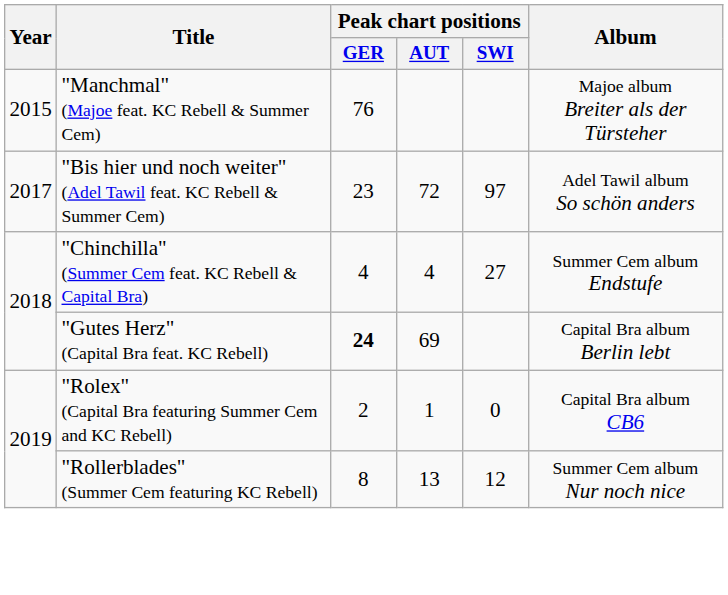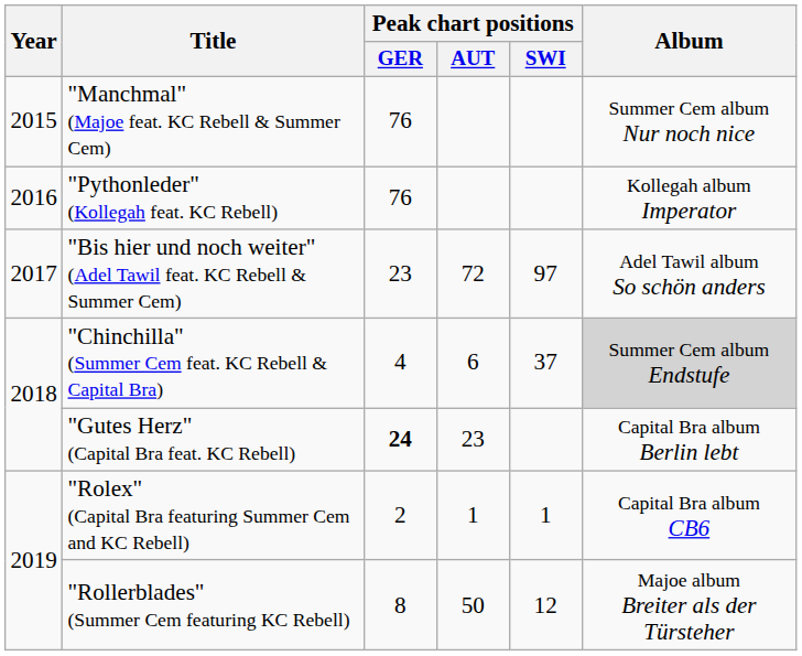 <table class="wikitable">
 <tr style="background: #eeeeee;">
 <th style="width: 20px;" rowspan="2">Year</th>
 <th style="width: 200px;" rowspan="2">Title</th>
 <th colspan="3">Peak chart positions</th>
 <th style="width: 140px;" rowspan="2">Album</th>
 </tr>
 <tr style="background: #eeeeee;">
 <th scope="col" style="width:3em;font-size:90%;"><a href='#'>GER</a><br></th>
 <th scope="col" style="width:3em;font-size:90%;"><a href='#'>AUT</a><br></th>
 <th scope="col" style="width:3em;font-size:90%;"><a href='#'>SWI</a><br></th>
 </tr>
 <tr>
 <td>2015</td>
 <td>"Manchmal" <br><small>(<a href='#'>Majoe</a> feat. KC Rebell & Summer Cem)</small></td>
 <td align="center">76</td>
 <td align="center"></td>
 <td align="center"></td>
-<td align="center"><small>Majoe album</small><br><em>Breiter als der Türsteher</em></td>
+<td align="center"><small>Summer Cem album</small><br><em>Nur noch nice</em></td>
+</tr>
+<tr>
+<td>2016</td>
+<td>"Pythonleder" <br><small>(<a href='#'>Kollegah</a> feat. KC Rebell)</small></td>
+<td align="center">76</td>
+<td align="center"></td>
+<td align="center"></td>
+<td align="center"><small>Kollegah album</small><br><em>Imperator</em></td>
 </tr>
 <tr>
 <td>2017</td>
 <td>"Bis hier und noch weiter" <br><small>(<a href='#'>Adel Tawil</a> feat. KC Rebell & Summer Cem)</small></td>
 <td align="center">23</td>
 <td align="center">72</td>
 <td align="center">97</td>
 <td align="center"><small>Adel Tawil album</small><br><em>So schön anders</em></td>
 </tr>
 <tr>
 <td rowspan=2>2018</td>
 <td>"Chinchilla" <br><small>(<a href='#'>Summer Cem</a> feat. KC Rebell & <a href='#'>Capital Bra</a>)</small></td>
 <td align="center">4</td>
-<td align="center">4</td>
-<td align="center">27</td>
-<td align="center"><small>Summer Cem album</small><br><em>Endstufe</em></td>
+<td align="center">6</td>
+<td align="center">37</td>
+<td align="center" style="background: lightgrey;"><small>Summer Cem album</small><br><em>Endstufe</em></td>
 </tr>
 <tr>
 <td>"Gutes Herz" <br><small>(Capital Bra feat. KC Rebell)</small></td>
 <td align="center"><strong>24</strong></td>
-<td align="center">69</td>
+<td align="center">23</td>
 <td align="center"></td>
 <td align="center"><small>Capital Bra album</small><br><em>Berlin lebt</em></td>
 </tr>
 <tr>
 <td rowspan=2>2019</td>
 <td>"Rolex" <br><small>(Capital Bra featuring Summer Cem and KC Rebell)</small></td>
 <td align="center">2</td>
 <td align="center">1</td>
-<td align="center">0</td>
+<td align="center">1</td>
 <td align="center"><small>Capital Bra album</small><br><em><a href='#'>CB6</a></em></td>
 </tr>
 <tr>
 <td>"Rollerblades" <br><small>(Summer Cem featuring KC Rebell)</small></td>
 <td align="center">8</td>
-<td align="center">13</td>
+<td align="center">50</td>
 <td align="center">12</td>
-<td align="center"><small>Summer Cem album</small><br><em>Nur noch nice</em></td>
+<td align="center"><small>Majoe album</small><br><em>Breiter als der Türsteher</em></td>
 </tr>
 </table>
